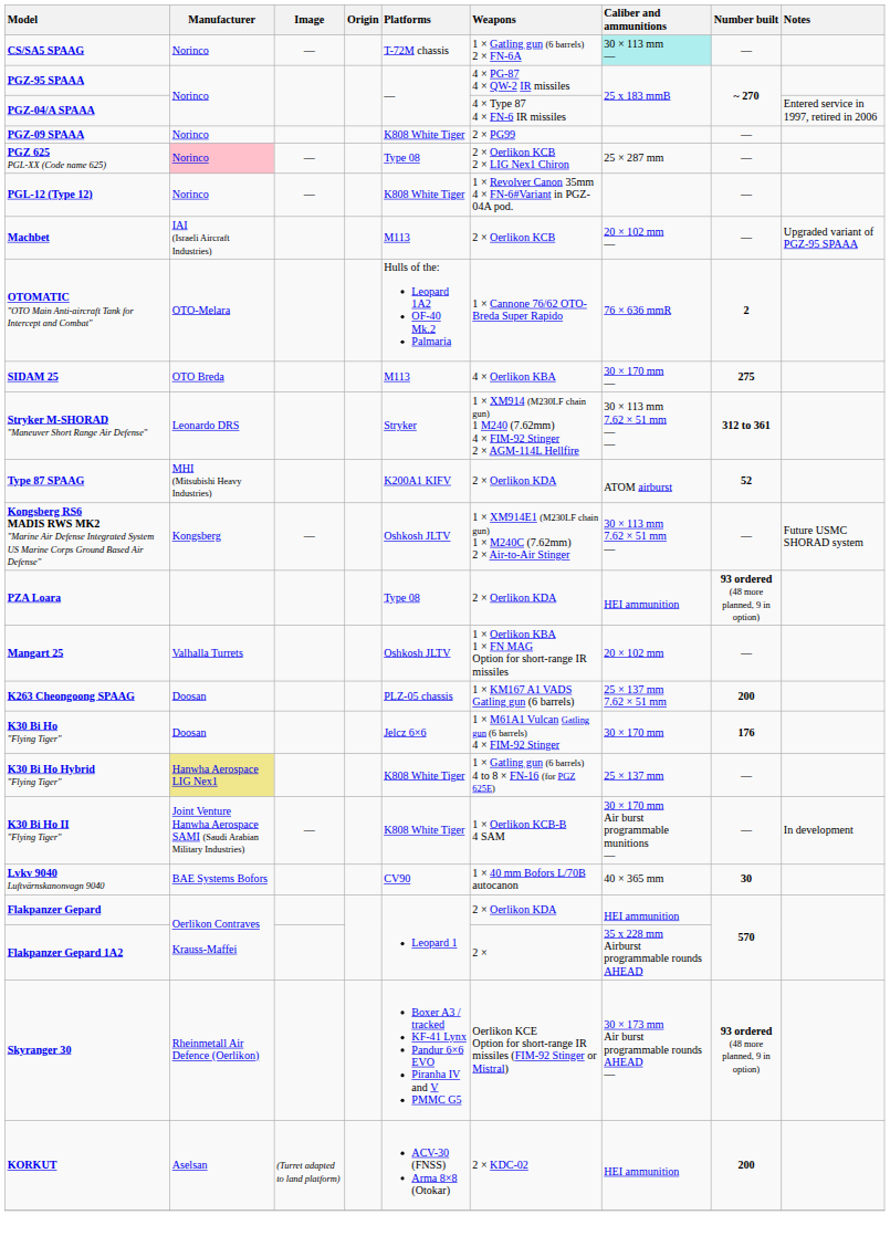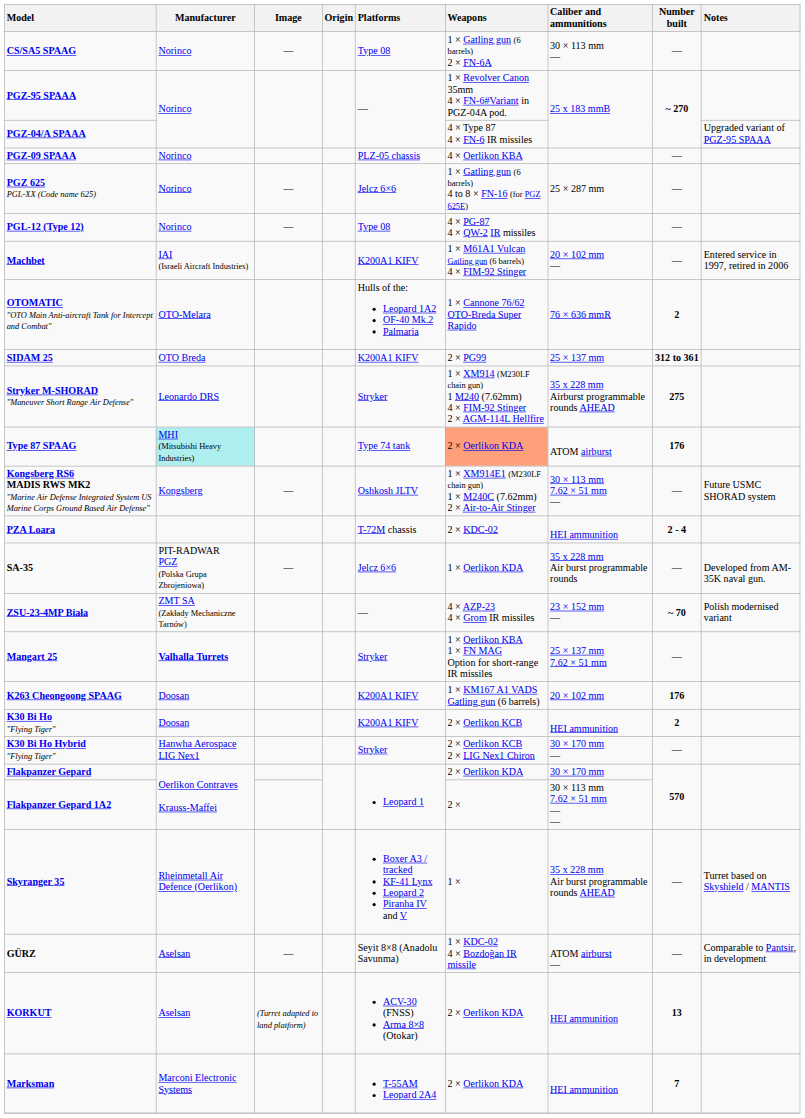 <table class="wikitable" style="width:100%;">
 <tr>
 <th style="text-align: left;">Model</th>
 <th>Manufacturer</th>
 <th>Image</th>
 <th style="text-align: left;">Origin</th>
 <th style="text-align: left;">Platforms</th>
 <th style="text-align: left;">Weapons</th>
 <th style="text-align: left;">Caliber and ammunitions</th>
 <th>Number built</th>
 <th style="text-align: left;">Notes</th>
 </tr>
 <tr>
 <td><strong><a href='#'>CS/SA5 SPAAG</a></strong></td>
 <td><a href='#'>Norinco</a></td>
 <td style="text-align: center;">—</td>
 <td></td>
-<td><a href='#'>T-72M</a> chassis</td>
+<td><a href='#'>Type 08</a></td>
 <td>1 × <a href='#'>Gatling gun</a> <small>(6 barrels)</small><br>2 × <a href='#'>FN-6A</a></td>
-<td style="background: paleturquoise;">30 × 113 mm<br>—</td>
+<td>30 × 113 mm<br>—</td>
 <td style="text-align: center;">—</td>
 <td></td>
 </tr>
 <tr>
 <td><strong><a href='#'>PGZ-95 SPAAA</a></strong></td>
 <td rowspan="2"><a href='#'>Norinco</a></td>
 <td rowspan="2"></td>
 <td rowspan="2"></td>
 <td rowspan="2">—</td>
-<td>4 × <a href='#'>PG-87</a><br>4 × <a href='#'>QW-2</a> <a href='#'>IR</a> missiles</td>
+<td>1 × <a href='#'>Revolver Canon</a> 35mm<br>4 × <a href='#'>FN-6#Variant</a> in PGZ-04A pod.</td>
 <td rowspan="2"><a href='#'>25 x 183 mmB</a></td>
 <td rowspan="2" style="text-align: center;"><strong>~ 270</strong><br></td>
 <td></td>
 </tr>
 <tr>
 <td><strong><a href='#'>PGZ-04/A SPAAA</a></strong></td>
 <td>4 × Type 87<br>4 × <a href='#'>FN-6</a> IR missiles</td>
-<td>Entered service in 1997, retired in 2006 </td>
+<td>Upgraded variant of <a href='#'>PGZ-95 SPAAA</a></td>
 </tr>
 <tr>
 <td><strong><a href='#'>PGZ-09 SPAAA</a></strong></td>
 <td><a href='#'>Norinco</a></td>
 <td></td>
 <td></td>
-<td><a href='#'>K808 White Tiger</a></td>
-<td>2 × <a href='#'>PG99</a><br></td>
+<td><a href='#'>PLZ-05 chassis</a></td>
+<td>4 × <a href='#'>Oerlikon KBA</a></td>
 <td></td>
 <td style="text-align: center;">—</td>
 <td></td>
 </tr>
 <tr>
 <td><strong><a href='#'>PGZ 625</a></strong><br><small><em>PGL-XX (Code name 625)</em></small></td>
-<td style="background: pink;"><a href='#'>Norinco</a></td>
+<td><a href='#'>Norinco</a></td>
 <td style="text-align: center;">—</td>
 <td></td>
-<td><a href='#'>Type 08</a></td>
-<td>2 × <a href='#'>Oerlikon KCB</a><br>2 × <a href='#'>LIG Nex1 Chiron</a></td>
+<td><a href='#'>Jelcz 6×6</a></td>
+<td>1 × <a href='#'>Gatling gun</a> <small>(6 barrels)</small><br>4 to 8 × <a href='#'>FN-16</a> <small>(for <a href='#'>PGZ 625E</a>)</small></td>
 <td>25 × 287 mm</td>
 <td style="text-align: center;">—</td>
 <td></td>
 </tr>
 <tr>
 <td><strong><a href='#'>PGL-12 (Type 12)</a></strong></td>
 <td><a href='#'>Norinco</a></td>
 <td style="text-align: center;">—</td>
 <td></td>
-<td><a href='#'>K808 White Tiger</a></td>
-<td>1 × <a href='#'>Revolver Canon</a> 35mm<br>4 × <a href='#'>FN-6#Variant</a> in PGZ-04A pod.</td>
+<td><a href='#'>Type 08</a></td>
+<td>4 × <a href='#'>PG-87</a><br>4 × <a href='#'>QW-2</a> <a href='#'>IR</a> missiles</td>
 <td></td>
 <td style="text-align: center;">—</td>
 <td></td>
 </tr>
 <tr>
 <td><strong><a href='#'>Machbet</a></strong></td>
 <td><a href='#'>IAI</a><br><small>(Israeli Aircraft Industries)</small></td>
 <td></td>
 <td><small></small></td>
-<td><a href='#'>M113</a></td>
-<td>2 × <a href='#'>Oerlikon KCB</a></td>
+<td><a href='#'>K200A1 KIFV</a></td>
+<td>1 × <a href='#'>M61A1 Vulcan</a> <small><a href='#'>Gatling gun</a> (6 barrels)</small><br>4 × <a href='#'>FIM-92 Stinger</a></td>
 <td><a href='#'>20 × 102 mm</a><br>—</td>
 <td style="text-align: center;">—</td>
-<td>Upgraded variant of <a href='#'>PGZ-95 SPAAA</a></td>
+<td>Entered service in 1997, retired in 2006 </td>
 </tr>
 <tr>
 <td><a href='#'><strong>OTOMATIC</strong></a><br><em><small>"OTO Main Anti-aircraft Tank for Intercept and Combat"</small></em></td>
 <td><a href='#'>OTO-Melara</a></td>
 <td></td>
 <td></td>
 <td>Hulls of the:<br><ul><li><a href='#'>Leopard 1A2</a></li><li><a href='#'>OF-40 Mk.2</a></li><li><a href='#'>Palmaria</a></li></ul></td>
 <td>1 × <a href='#'>Cannone 76/62 OTO-Breda Super Rapido</a></td>
 <td><a href='#'>76 × 636 mmR</a></td>
 <td style="text-align: center;"><strong>2</strong></td>
 <td></td>
 </tr>
 <tr>
 <td><strong><a href='#'>SIDAM 25</a></strong></td>
 <td><a href='#'>OTO Breda</a></td>
 <td></td>
 <td></td>
-<td><a href='#'>M113</a></td>
-<td>4 × <a href='#'>Oerlikon KBA</a></td>
-<td><a href='#'>30 × 170 mm</a><br>—</td>
-<td style="text-align: center;"><strong>275</strong></td>
+<td><a href='#'>K200A1 KIFV</a></td>
+<td>2 × <a href='#'>PG99</a><br></td>
+<td><a href='#'>25 × 137 mm</a></td>
+<td style="text-align: center;"><strong>312 to</strong> <strong>361</strong><br></td>
 <td></td>
 </tr>
 <tr>
 <td><strong><a href='#'>Stryker M-SHORAD</a></strong><br><em><small>"Maneuver Short Range Air Defense"</small></em></td>
 <td><a href='#'>Leonardo DRS</a></td>
 <td></td>
 <td><small></small><small></small></td>
 <td><a href='#'>Stryker</a></td>
 <td>1 × <a href='#'>XM914</a> <small>(M230LF chain gun)</small><br>1  <a href='#'>M240</a> (7.62mm)<br>4 × <a href='#'>FIM-92 Stinger</a><br>2 × <a href='#'>AGM-114L Hellfire</a></td>
-<td>30 × 113 mm<br><a href='#'>7.62 × 51 mm</a><br>—<br>—</td>
-<td style="text-align: center;"><strong>312 to</strong> <strong>361</strong><br></td>
+<td><a href='#'>35 x 228 mm</a><br>Airburst programmable rounds <a href='#'>AHEAD</a></td>
+<td style="text-align: center;"><strong>275</strong></td>
 <td></td>
 </tr>
 <tr>
 <td><strong><a href='#'>Type 87 SPAAG</a></strong></td>
-<td><a href='#'>MHI</a><br><small>(Mitsubishi Heavy Industries)</small></td>
+<td style="background: paleturquoise;"><a href='#'>MHI</a><br><small>(Mitsubishi Heavy Industries)</small></td>
 <td></td>
 <td><small></small></td>
-<td><a href='#'>K200A1 KIFV</a></td>
-<td>2 × <a href='#'>Oerlikon KDA</a><br></td>
+<td><a href='#'>Type 74 tank</a></td>
+<td style="background: lightsalmon;">2 × <a href='#'>Oerlikon KDA</a><br></td>
 <td><br>ATOM <a href='#'>airburst</a></td>
-<td style="text-align: center;"><strong>52</strong></td>
+<td style="text-align: center;"><strong>176</strong></td>
 <td></td>
 </tr>
 <tr>
 <td><strong><a href='#'>Kongsberg RS6</a></strong><br><strong>MADIS RWS MK2</strong><br><em><small>"Marine Air Defense Integrated System US Marine Corps Ground Based Air Defense"</small></em></td>
 <td><a href='#'>Kongsberg</a></td>
 <td style="text-align: center;">—</td>
 <td><small></small></td>
 <td><a href='#'>Oshkosh JLTV</a></td>
 <td>1 × <a href='#'>XM914E1</a> <small>(M230LF chain gun)</small><br>1 × <a href='#'>M240C</a> (7.62mm)<br>2 × <a href='#'>Air-to-Air Stinger</a></td>
 <td><a href='#'>30 × 113 mm</a><br><a href='#'>7.62 × 51 mm</a><br>—</td>
 <td style="text-align: center;">—</td>
 <td>Future USMC SHORAD system</td>
 </tr>
 <tr>
 <td><strong><a href='#'>PZA Loara</a></strong></td>
 <td></td>
 <td></td>
 <td><small></small></td>
-<td><a href='#'>Type 08</a></td>
-<td>2 × <a href='#'>Oerlikon KDA</a><br></td>
+<td><a href='#'>T-72M</a> chassis</td>
+<td>2 × <a href='#'>KDC-02</a><br></td>
 <td><br><a href='#'>HEI ammunition</a></td>
-<td style="text-align: center;"><strong>93 ordered</strong><br><small>(48 more planned, 9 in option)</small><br><small></small></td>
+<td style="text-align: center;"><strong>2 - 4</strong></td>
 <td></td>
 </tr>
 <tr>
-<td><strong><a href='#'>Mangart 25</a></strong></td>
-<td><a href='#'>Valhalla Turrets</a></td>
+<td><strong>SA-35</strong></td>
+<td>PIT-RADWAR<br><a href='#'>PGZ</a><br><small>(Polska Grupa Zbrojeniowa)</small></td>
+<td style="text-align: center;">—</td>
+<td><small></small></td>
+<td><a href='#'>Jelcz 6×6</a></td>
+<td>1 × <a href='#'>Oerlikon KDA</a></td>
+<td><a href='#'>35 x 228 mm</a><br>Air burst programmable rounds</td>
+<td style="text-align: center;">—</td>
+<td><br>Developed from AM-35K naval gun.</td>
+</tr>
+<tr>
+<td><strong><a href='#'>ZSU-23-4MP Biała</a></strong></td>
+<td><a href='#'>ZMT SA</a><br><small>(Zakłady Mechaniczne Tarnów)</small></td>
 <td></td>
 <td><small></small></td>
-<td><a href='#'>Oshkosh JLTV</a></td>
+<td>—</td>
+<td>4 × <a href='#'>AZP-23</a><br>4 × <a href='#'>Grom</a> IR missiles</td>
+<td><a href='#'>23 × 152 mm</a><br>—</td>
+<td style="text-align: center;"><strong>~ 70</strong></td>
+<td>Polish modernised variant </td>
+</tr>
+<tr>
+<td><strong><a href='#'>Mangart 25</a></strong></td>
+<td><strong><a href='#'>Valhalla Turrets</a></strong></td>
+<td></td>
+<td><small></small></td>
+<td><a href='#'>Stryker</a></td>
 <td>1 × <a href='#'>Oerlikon KBA</a><br>1 × <a href='#'>FN MAG</a><br>Option for short-range IR missiles</td>
-<td><a href='#'>20 × 102 mm</a></td>
+<td><a href='#'>25 × 137 mm</a><br><a href='#'>7.62 × 51 mm</a></td>
 <td style="text-align: center;">—</td>
 <td></td>
 </tr>
 <tr>
 <td><a href='#'><strong>K263 Cheongoong SPAAG</strong></a></td>
 <td><a href='#'>Doosan</a></td>
 <td></td>
 <td><small></small></td>
-<td><a href='#'>PLZ-05 chassis</a></td>
+<td><a href='#'>K200A1 KIFV</a></td>
 <td>1 × <a href='#'>KM167 A1 VADS</a><br><a href='#'>Gatling gun</a> (6 barrels)</td>
-<td><a href='#'>25 × 137 mm</a><br><a href='#'>7.62 × 51 mm</a></td>
-<td style="text-align: center;"><strong>200</strong></td>
+<td><a href='#'>20 × 102 mm</a></td>
+<td style="text-align: center;"><strong>176</strong></td>
 <td></td>
 </tr>
 <tr>
 <td><a href='#'><strong>K30 Bi Ho</strong></a><br><em><small>"Flying Tiger"</small></em></td>
 <td><a href='#'>Doosan</a></td>
 <td></td>
 <td><small></small></td>
-<td><a href='#'>Jelcz 6×6</a></td>
-<td>1 × <a href='#'>M61A1 Vulcan</a> <small><a href='#'>Gatling gun</a> (6 barrels)</small><br>4 × <a href='#'>FIM-92 Stinger</a></td>
-<td><a href='#'>30 × 170 mm</a></td>
-<td style="text-align: center;"><strong>176</strong></td>
+<td><a href='#'>K200A1 KIFV</a></td>
+<td>2 × <a href='#'>Oerlikon KCB</a></td>
+<td><br><a href='#'>HEI ammunition</a></td>
+<td style="text-align: center;"><strong>2</strong></td>
 <td></td>
 </tr>
 <tr>
 <td><a href='#'><strong>K30 Bi Ho Hybrid</strong></a><br><em><small>"Flying Tiger"</small></em></td>
-<td style="background: khaki;"><a href='#'>Hanwha Aerospace</a><br><a href='#'>LIG Nex1</a></td>
+<td><a href='#'>Hanwha Aerospace</a><br><a href='#'>LIG Nex1</a></td>
 <td></td>
 <td><small></small></td>
-<td><a href='#'>K808 White Tiger</a></td>
-<td>1 × <a href='#'>Gatling gun</a> <small>(6 barrels)</small><br>4 to 8 × <a href='#'>FN-16</a> <small>(for <a href='#'>PGZ 625E</a>)</small></td>
-<td><a href='#'>25 × 137 mm</a></td>
+<td><a href='#'>Stryker</a></td>
+<td>2 × <a href='#'>Oerlikon KCB</a><br>2 × <a href='#'>LIG Nex1 Chiron</a></td>
+<td><a href='#'>30 × 170 mm</a><br>—</td>
 <td style="text-align: center;">—</td>
-<td></td>
-</tr>
-<tr>
-<td><a href='#'><strong>K30 Bi Ho II</strong></a><br><em><small>"Flying Tiger"</small></em></td>
-<td><a href='#'>Joint Venture</a><br><a href='#'>Hanwha Aerospace</a><br><a href='#'>SAMI</a> <small>(Saudi Arabian Military Industries)</small></td>
-<td style="text-align: center;">—</td>
-<td><small></small> <small></small></td>
-<td><a href='#'>K808 White Tiger</a></td>
-<td>1 × <a href='#'>Oerlikon KCB-B</a><br>4 SAM</td>
-<td><a href='#'>30 × 170 mm</a><br>Air burst programmable munitions<br>—</td>
-<td style="text-align: center;">—</td>
-<td>In development </td>
-</tr>
-<tr>
-<td><a href='#'><strong>Lvkv 9040</strong></a><br><small><em>Luftvärnskanonvagn 9040</em></small></td>
-<td><a href='#'>BAE Systems Bofors</a></td>
-<td></td>
-<td><small></small></td>
-<td><a href='#'>CV90</a></td>
-<td>1 × <a href='#'>40 mm Bofors L/70B</a> autocanon</td>
-<td>40 × 365 mm</td>
-<td style="text-align: center;"><strong>30</strong></td>
 <td></td>
 </tr>
 <tr>
 <td><strong><a href='#'>Flakpanzer Gepard</a></strong></td>
 <td rowspan="2"><a href='#'>Oerlikon Contraves</a><br><br><a href='#'>Krauss-Maffei</a></td>
 <td></td>
 <td rowspan="2"><small></small><small></small></td>
 <td rowspan="2"><br><ul><li><a href='#'>Leopard 1</a></li></ul></td>
 <td>2 × <a href='#'>Oerlikon KDA</a><br></td>
-<td><br><a href='#'>HEI ammunition</a></td>
+<td><a href='#'>30 × 170 mm</a></td>
 <td rowspan="2" style="text-align: center;"><strong>570</strong><br><strong></strong></td>
 <td rowspan="2"></td>
 </tr>
 <tr>
 <td><a href='#'><strong>Flakpanzer Gepard 1A2</strong></a></td>
 <td></td>
 <td>2 × <br></td>
-<td><a href='#'>35 x 228 mm</a><br>Airburst programmable rounds <a href='#'>AHEAD</a></td>
+<td>30 × 113 mm<br><a href='#'>7.62 × 51 mm</a><br>—<br>—</td>
 </tr>
 <tr>
-<td><strong><a href='#'>Skyranger 30</a></strong></td>
+<td><strong><a href='#'>Skyranger 35</a></strong></td>
 <td><a href='#'>Rheinmetall Air Defence (Oerlikon)</a></td>
-<td><br></td>
+<td></td>
 <td><small></small><small></small></td>
-<td><br><ul><li><a href='#'>Boxer A3 / tracked</a></li><li><a href='#'>KF-41 Lynx</a></li><li><a href='#'>Pandur 6×6 EVO</a></li><li><a href='#'>Piranha IV</a> and <a href='#'>V</a></li><li><a href='#'>PMMC G5</a></li></ul></td>
-<td>Oerlikon KCE<br>Option for short-range IR missiles (<a href='#'>FIM-92 Stinger</a> or <a href='#'>Mistral</a>)</td>
-<td><a href='#'>30 × 173 mm</a><br>Air burst programmable rounds <a href='#'>AHEAD</a><br>—</td>
-<td style="text-align: center;"><strong>93 ordered</strong><br><small>(48 more planned, 9 in option)</small><br><small></small></td>
-<td></td>
+<td><br><ul><li><a href='#'>Boxer A3 / tracked</a></li><li><a href='#'>KF-41 Lynx</a></li><li><a href='#'>Leopard 2</a></li><li><a href='#'>Piranha IV</a> and <a href='#'>V</a></li></ul></td>
+<td>1 × <br></td>
+<td><a href='#'>35 x 228 mm</a><br>Air burst programmable rounds <a href='#'>AHEAD</a></td>
+<td style="text-align: center;">—</td>
+<td>Turret based on <a href='#'>Skyshield</a> / <a href='#'>MANTIS</a></td>
+</tr>
+<tr>
+<td><strong>GÜRZ</strong></td>
+<td><a href='#'>Aselsan</a></td>
+<td style="text-align: center;">—</td>
+<td><small></small></td>
+<td>Seyit 8×8 (Anadolu Savunma)</td>
+<td>1 × <a href='#'>KDC-02</a><br>4 × <a href='#'>Bozdoğan IR missile</a></td>
+<td><br>ATOM <a href='#'>airburst</a><br>—</td>
+<td style="text-align: center;">—</td>
+<td>Comparable to <a href='#'>Pantsir</a>, in development</td>
 </tr>
 <tr>
 <td><strong><a href='#'>KORKUT</a></strong></td>
 <td><a href='#'>Aselsan</a></td>
 <td><small><em></em></small><br><small><em>(Turret adapted to land platform)</em></small></td>
 <td><small></small></td>
 <td><br><ul><li><a href='#'>ACV-30</a> (FNSS)</li><li><a href='#'>Arma 8×8</a> (Otokar)</li></ul></td>
-<td>2 × <a href='#'>KDC-02</a><br></td>
+<td>2 × <a href='#'>Oerlikon KDA</a><br></td>
 <td><br><a href='#'>HEI ammunition</a></td>
-<td style="text-align: center;"><strong>200</strong></td>
+<td style="text-align: center;"><strong>13</strong></td>
+<td></td>
+</tr>
+<tr>
+<td><a href='#'><strong>Marksman</strong></a></td>
+<td><a href='#'>Marconi Electronic Systems</a></td>
+<td></td>
+<td><small></small></td>
+<td><br><ul><li><a href='#'>T-55AM</a></li><li><a href='#'>Leopard 2A4</a></li></ul></td>
+<td>2 × <a href='#'>Oerlikon KDA</a><br></td>
+<td><br><a href='#'>HEI ammunition</a></td>
+<td style="text-align: center;"><strong>7</strong></td>
 <td></td>
 </tr>
 <tr>
 </tr>
 </table>
